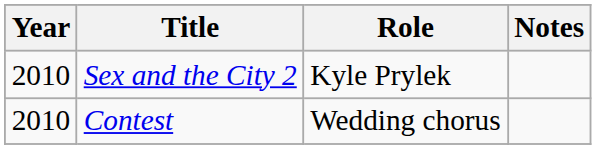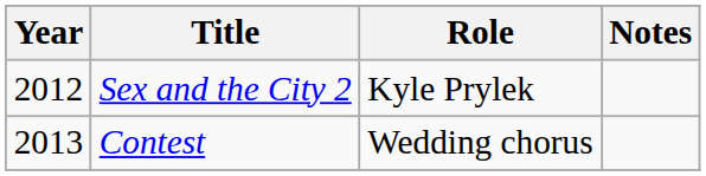 <table class="wikitable sortable">
 <tr>
 <th>Year</th>
 <th>Title</th>
 <th>Role</th>
 <th class="unsortable">Notes</th>
 </tr>
 <tr>
-<td>2010</td>
+<td>2012</td>
 <td><em><a href='#'>Sex and the City 2</a></em></td>
 <td>Kyle Prylek</td>
 <td></td>
 </tr>
 <tr>
-<td>2010</td>
+<td>2013</td>
 <td><em><a href='#'>Contest</a></em></td>
 <td>Wedding chorus</td>
 <td></td>
 </tr>
 </table>
